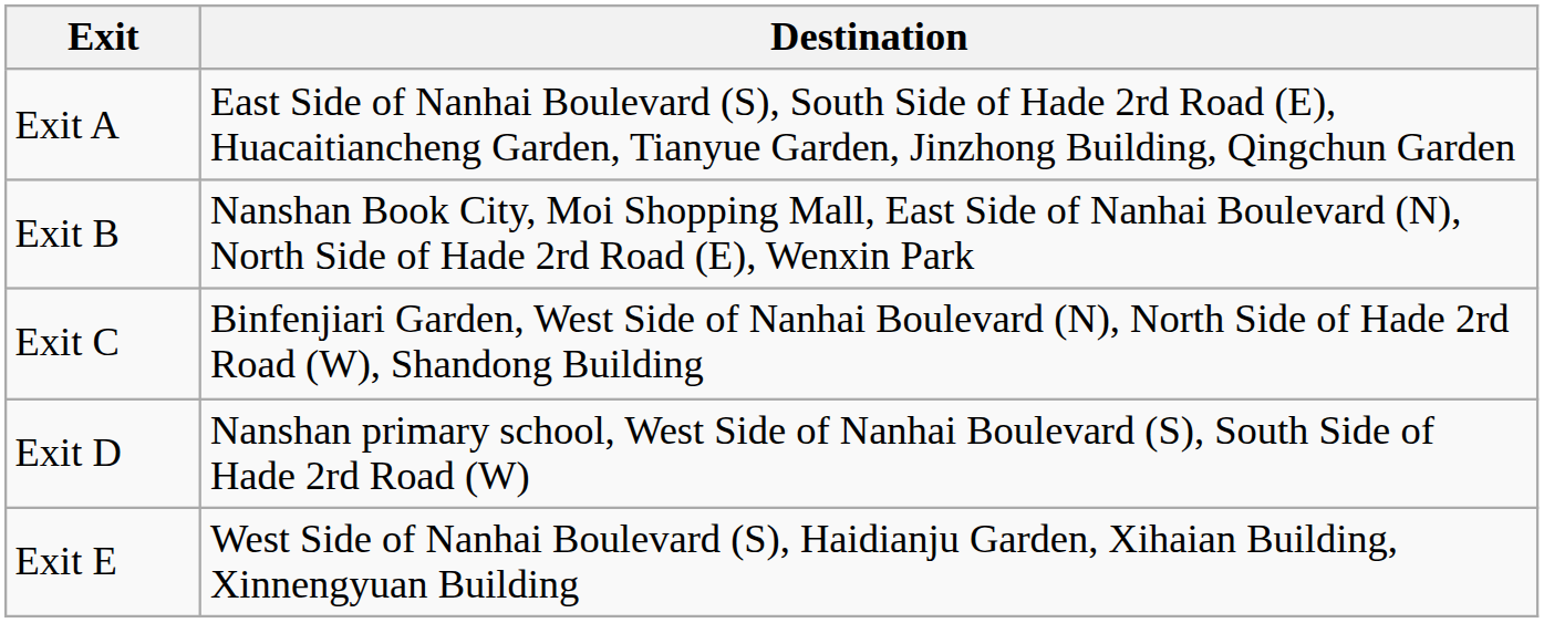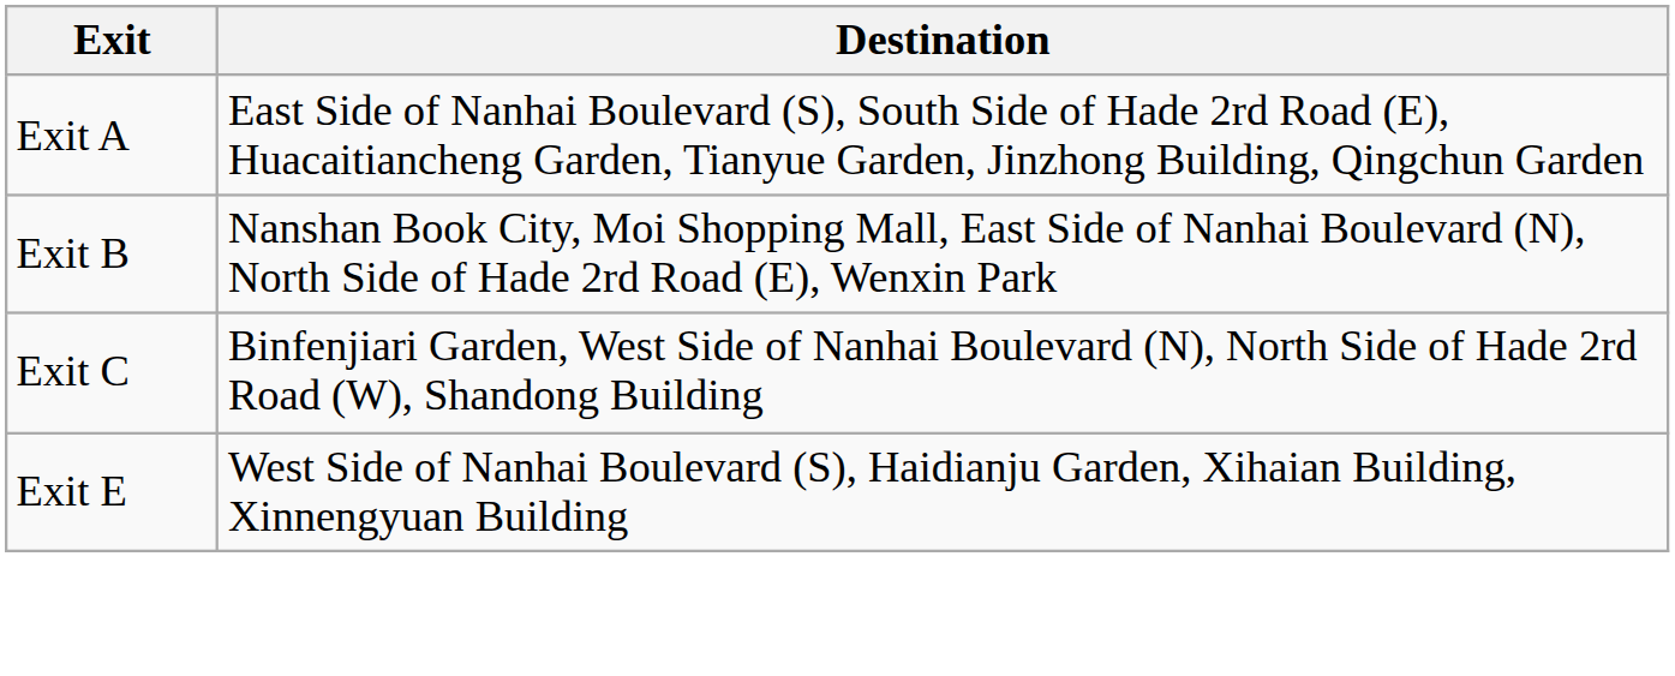 <table class="wikitable">
 <tr>
 <th style="width:70px">Exit</th>
 <th>Destination</th>
 </tr>
 <tr>
 <td>Exit A</td>
 <td>East Side of Nanhai Boulevard (S), South Side of Hade 2rd Road (E), Huacaitiancheng Garden, Tianyue Garden, Jinzhong Building, Qingchun Garden</td>
 </tr>
 <tr>
 <td>Exit B</td>
 <td>Nanshan Book City, Moi Shopping Mall, East Side of Nanhai Boulevard (N), North Side of Hade 2rd Road (E), Wenxin Park</td>
 </tr>
 <tr>
 <td>Exit C</td>
 <td>Binfenjiari Garden, West Side of Nanhai Boulevard (N), North Side of Hade 2rd Road (W), Shandong Building</td>
 </tr>
 <tr>
-<td>Exit D</td>
-<td>Nanshan primary school, West Side of Nanhai Boulevard (S), South Side of Hade 2rd Road (W)</td>
-</tr>
-<tr>
 <td>Exit E</td>
 <td>West Side of Nanhai Boulevard (S), Haidianju Garden, Xihaian Building, Xinnengyuan Building</td>
 </tr>
 </table>
